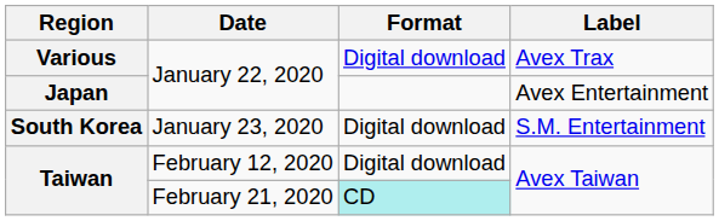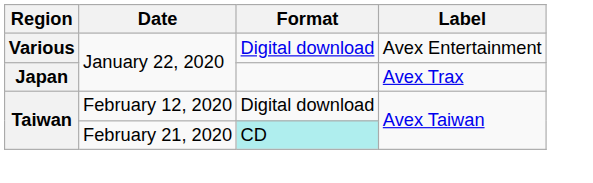 <table class="wikitable plainrowheaders">
 <tr>
 <th scope="col">Region</th>
 <th scope="col">Date</th>
 <th scope="col">Format</th>
 <th scope="col">Label</th>
 </tr>
 <tr>
 <th scope="row">Various</th>
 <td rowspan="2">January 22, 2020</td>
 <td><a href='#'>Digital download</a></td>
-<td><a href='#'>Avex Trax</a></td>
+<td>Avex Entertainment</td>
 </tr>
 <tr>
 <th scope="row">Japan</th>
 <td></td>
-<td>Avex Entertainment</td>
-</tr>
-<tr>
-<th scope="row">South Korea</th>
-<td>January 23, 2020</td>
-<td>Digital download</td>
-<td><a href='#'>S.M. Entertainment</a></td>
+<td><a href='#'>Avex Trax</a></td>
 </tr>
 <tr>
 <th scope="row" rowspan="2">Taiwan</th>
 <td>February 12, 2020</td>
 <td>Digital download</td>
 <td rowspan="2"><a href='#'>Avex Taiwan</a></td>
 </tr>
 <tr>
 <td>February 21, 2020</td>
 <td style="background: paleturquoise;">CD</td>
 </tr>
 </table>
